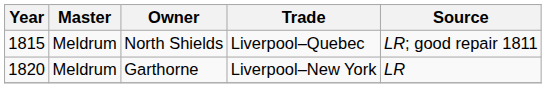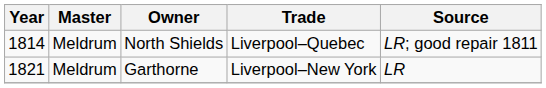 <table class="sortable wikitable">
 <tr>
 <th>Year</th>
 <th>Master</th>
 <th>Owner</th>
 <th>Trade</th>
 <th>Source</th>
 </tr>
 <tr>
-<td>1815</td>
+<td>1814</td>
 <td>Meldrum</td>
 <td>North Shields</td>
 <td>Liverpool–Quebec</td>
 <td><em>LR</em>; good repair 1811</td>
 </tr>
 <tr>
-<td>1820</td>
+<td>1821</td>
 <td>Meldrum</td>
 <td>Garthorne</td>
 <td>Liverpool–New York</td>
 <td><em>LR</em></td>
 </tr>
 <tr>
 </tr>
 </table>
